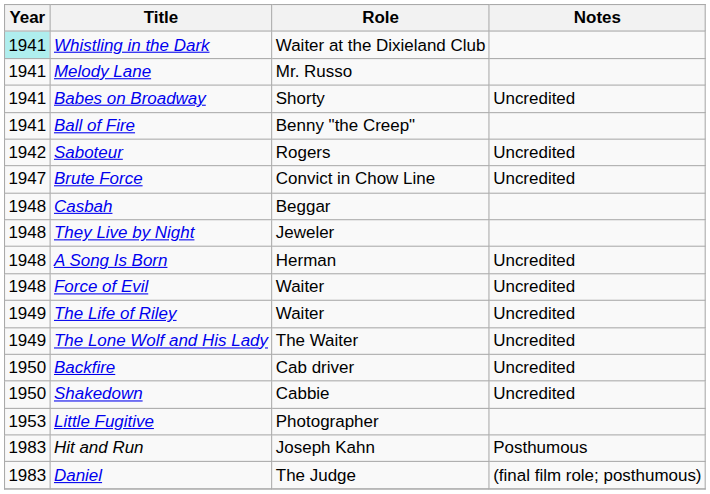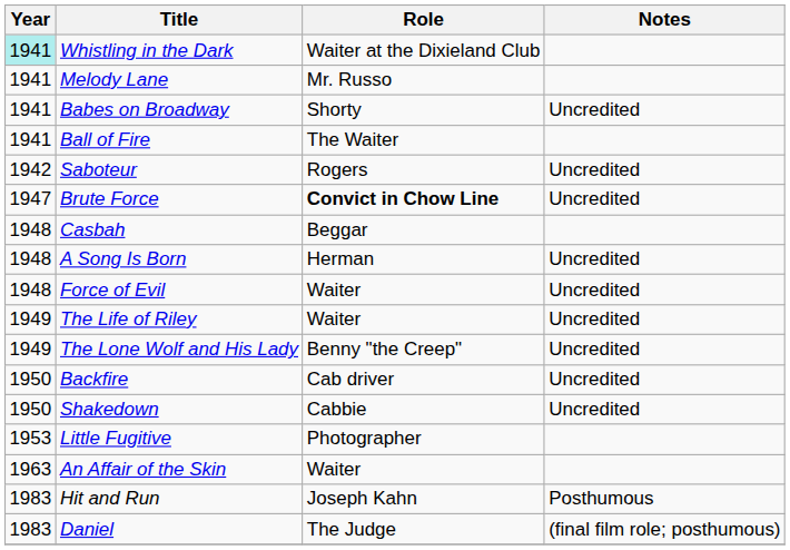 <table class = "wikitable sortable">
 <tr>
 <th>Year</th>
 <th>Title</th>
 <th>Role</th>
 <th class = "unsortable">Notes</th>
 </tr>
 <tr>
 <td style="background: paleturquoise;">1941</td>
 <td><em><a href='#'>Whistling in the Dark</a></em></td>
 <td>Waiter at the Dixieland Club</td>
 <td></td>
 </tr>
 <tr>
 <td>1941</td>
 <td><em><a href='#'>Melody Lane</a></em></td>
 <td>Mr. Russo</td>
 <td></td>
 </tr>
 <tr>
 <td>1941</td>
 <td><em><a href='#'>Babes on Broadway</a></em></td>
 <td>Shorty</td>
 <td>Uncredited</td>
 </tr>
 <tr>
 <td>1941</td>
 <td><em><a href='#'>Ball of Fire</a></em></td>
-<td>Benny "the Creep"</td>
+<td>The Waiter</td>
 <td></td>
 </tr>
 <tr>
 <td>1942</td>
 <td><em><a href='#'>Saboteur</a></em></td>
 <td>Rogers</td>
 <td>Uncredited</td>
 </tr>
 <tr>
 <td>1947</td>
 <td><em><a href='#'>Brute Force</a></em></td>
-<td>Convict in Chow Line</td>
+<td><strong>Convict in Chow Line</strong></td>
 <td>Uncredited</td>
 </tr>
 <tr>
 <td>1948</td>
 <td><em><a href='#'>Casbah</a></em></td>
 <td>Beggar</td>
-<td></td>
-</tr>
-<tr>
-<td>1948</td>
-<td><em><a href='#'>They Live by Night</a></em></td>
-<td>Jeweler</td>
 <td></td>
 </tr>
 <tr>
 <td>1948</td>
 <td><em><a href='#'>A Song Is Born</a></em></td>
 <td>Herman</td>
 <td>Uncredited</td>
 </tr>
 <tr>
 <td>1948</td>
 <td><em><a href='#'>Force of Evil</a></em></td>
 <td>Waiter</td>
 <td>Uncredited</td>
 </tr>
 <tr>
 <td>1949</td>
 <td><em><a href='#'>The Life of Riley</a></em></td>
 <td>Waiter</td>
 <td>Uncredited</td>
 </tr>
 <tr>
 <td>1949</td>
 <td><em><a href='#'>The Lone Wolf and His Lady</a></em></td>
-<td>The Waiter</td>
+<td>Benny "the Creep"</td>
 <td>Uncredited</td>
 </tr>
 <tr>
 <td>1950</td>
 <td><em><a href='#'>Backfire</a></em></td>
 <td>Cab driver</td>
 <td>Uncredited</td>
 </tr>
 <tr>
 <td>1950</td>
 <td><em><a href='#'>Shakedown</a></em></td>
 <td>Cabbie</td>
 <td>Uncredited</td>
 </tr>
 <tr>
 <td>1953</td>
 <td><em><a href='#'>Little Fugitive</a></em></td>
 <td>Photographer</td>
 <td></td>
 </tr>
 <tr>
+<td>1963</td>
+<td><em><a href='#'>An Affair of the Skin</a></em></td>
+<td>Waiter</td>
+<td></td>
+</tr>
+<tr>
 <td>1983</td>
 <td><em>Hit and Run</em></td>
 <td>Joseph Kahn</td>
 <td>Posthumous</td>
 </tr>
 <tr>
 <td>1983</td>
 <td><em><a href='#'>Daniel</a></em></td>
 <td>The Judge</td>
 <td>(final film role; posthumous)</td>
 </tr>
 <tr>
 </tr>
 </table>
